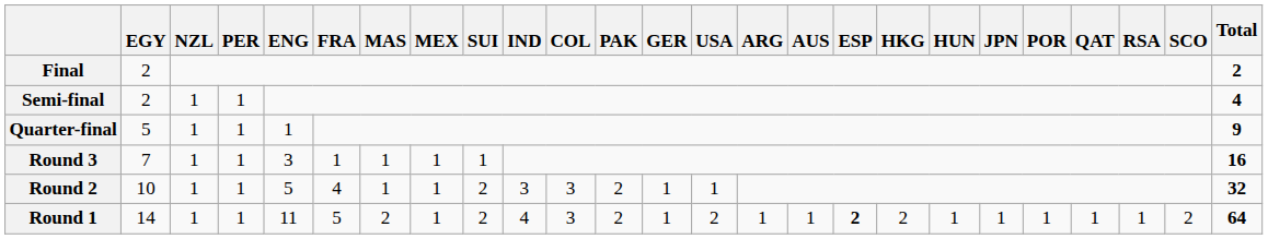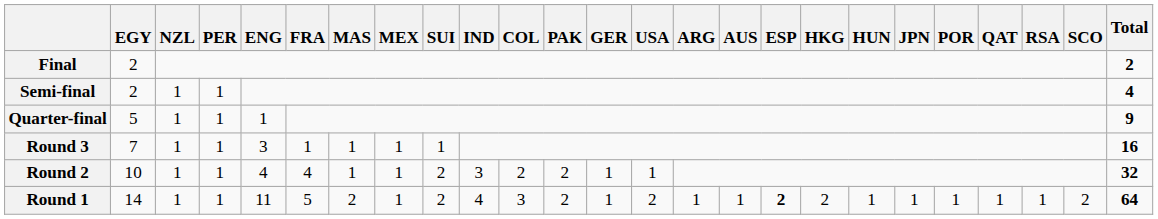 <table class="wikitable">
 <tr>
 <th></th>
 <th> <br>EGY</th>
 <th> <br>NZL</th>
 <th> <br>PER</th>
 <th> <br>ENG</th>
 <th> <br>FRA</th>
 <th> <br>MAS</th>
 <th> <br>MEX</th>
 <th> <br>SUI</th>
 <th> <br>IND</th>
 <th> <br>COL</th>
 <th> <br>PAK</th>
 <th> <br>GER</th>
 <th> <br>USA</th>
 <th> <br>ARG</th>
 <th> <br>AUS</th>
 <th> <br>ESP</th>
 <th> <br>HKG</th>
 <th> <br>HUN</th>
 <th> <br>JPN</th>
 <th> <br>POR</th>
 <th> <br>QAT</th>
 <th> <br>RSA</th>
 <th> <br>SCO</th>
 <th>Total</th>
 </tr>
 <tr align="center">
 <th>Final</th>
 <td>2</td>
 <td colspan=22></td>
 <td><strong>2</strong></td>
 </tr>
 <tr align="center">
 <th>Semi-final</th>
 <td>2</td>
 <td>1</td>
 <td>1</td>
 <td colspan=20></td>
 <td><strong>4</strong></td>
 </tr>
 <tr align="center">
 <th>Quarter-final</th>
 <td>5</td>
 <td>1</td>
 <td>1</td>
 <td>1</td>
 <td colspan=19></td>
 <td><strong>9</strong></td>
 </tr>
 <tr align="center">
 <th>Round 3</th>
 <td>7</td>
 <td>1</td>
 <td>1</td>
 <td>3</td>
 <td>1</td>
 <td>1</td>
 <td>1</td>
 <td>1</td>
 <td colspan=15></td>
 <td><strong>16</strong></td>
 </tr>
 <tr align="center">
 <th>Round 2</th>
 <td>10</td>
 <td>1</td>
 <td>1</td>
-<td>5</td>
+<td>4</td>
 <td>4</td>
 <td>1</td>
 <td>1</td>
 <td>2</td>
 <td>3</td>
-<td>3</td>
+<td>2</td>
 <td>2</td>
 <td>1</td>
 <td>1</td>
 <td colspan=10></td>
 <td><strong>32</strong></td>
 </tr>
 <tr align="center">
 <th>Round 1</th>
 <td>14</td>
 <td>1</td>
 <td>1</td>
 <td>11</td>
 <td>5</td>
 <td>2</td>
 <td>1</td>
 <td>2</td>
 <td>4</td>
 <td>3</td>
 <td>2</td>
 <td>1</td>
 <td>2</td>
 <td>1</td>
 <td>1</td>
 <td><strong>2</strong></td>
 <td>2</td>
 <td>1</td>
 <td>1</td>
 <td>1</td>
 <td>1</td>
 <td>1</td>
 <td>2</td>
 <td><strong>64</strong></td>
 </tr>
 </table>
